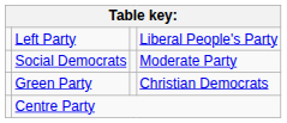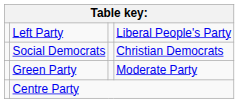 <table class="wikitable">
 <tr>
 <th colspan="6">Table key:</th>
 </tr>
 <tr>
 <td bgcolor=></td>
 <td align="left"><a href='#'>Left Party</a></td>
 <td bgcolor=></td>
 <td align="left"><a href='#'>Liberal People's Party</a></td>
 </tr>
 <tr>
 <td bgcolor=></td>
 <td align="left"><a href='#'>Social Democrats</a></td>
 <td bgcolor=></td>
-<td align="left"><a href='#'>Moderate Party</a></td>
+<td align="left"><a href='#'>Christian Democrats</a></td>
 </tr>
 <tr>
 <td bgcolor=></td>
 <td align="left"><a href='#'>Green Party</a></td>
 <td bgcolor=></td>
-<td align="left"><a href='#'>Christian Democrats</a></td>
+<td align="left"><a href='#'>Moderate Party</a></td>
 </tr>
 <tr>
 <td bgcolor=></td>
 <td align="left" colspan="3"><a href='#'>Centre Party</a></td>
 </tr>
 </table>
